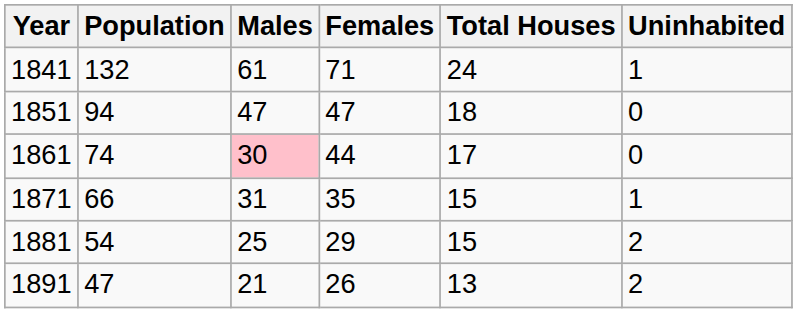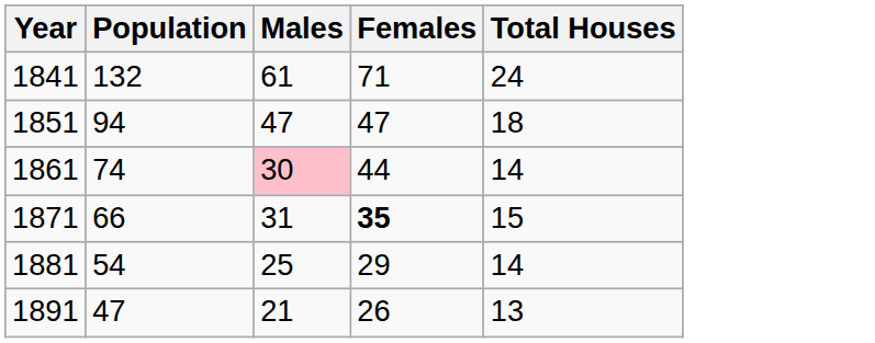 <table class="wikitable">
 <tr>
 <th>Year</th>
 <th>Population</th>
 <th>Males</th>
 <th>Females</th>
 <th>Total Houses</th>
-<th>Uninhabited</th>
 </tr>
 <tr>
 <td>1841</td>
 <td>132</td>
 <td>61</td>
 <td>71</td>
 <td>24</td>
-<td>1</td>
 </tr>
 <tr>
 <td>1851</td>
 <td>94</td>
 <td>47</td>
 <td>47</td>
 <td>18</td>
-<td>0</td>
 </tr>
 <tr>
 <td>1861</td>
 <td>74</td>
 <td style="background: pink;">30</td>
 <td>44</td>
-<td>17</td>
-<td>0</td>
+<td>14</td>
 </tr>
 <tr>
 <td>1871</td>
 <td>66</td>
 <td>31</td>
-<td>35</td>
+<td><strong>35</strong></td>
 <td>15</td>
-<td>1</td>
 </tr>
 <tr>
 <td>1881</td>
 <td>54</td>
 <td>25</td>
 <td>29</td>
-<td>15</td>
-<td>2</td>
+<td>14</td>
 </tr>
 <tr>
 <td>1891</td>
 <td>47</td>
 <td>21</td>
 <td>26</td>
 <td>13</td>
-<td>2</td>
 </tr>
 </table>
